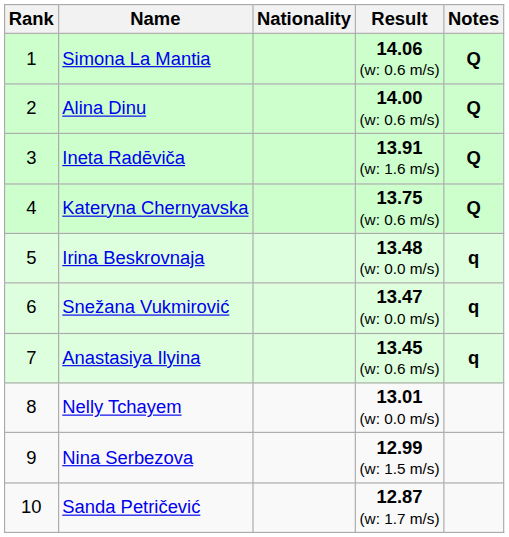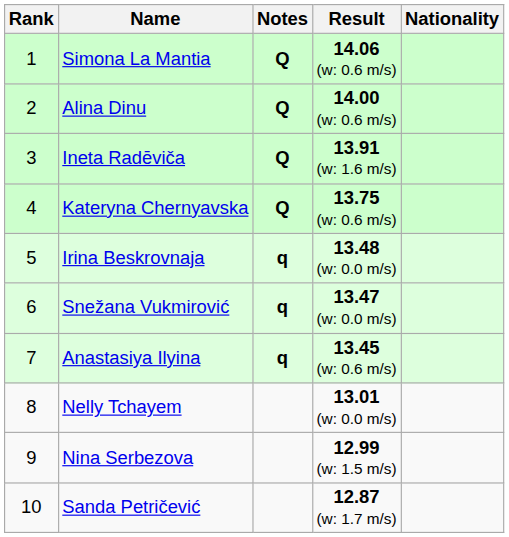 <table class="wikitable sortable" style="text-align:center">
 <tr>
 <th>Rank</th>
 <th>Name</th>
+<th>Notes</th>
+<th>Result</th>
 <th>Nationality</th>
-<th>Result</th>
-<th>Notes</th>
 </tr>
 <tr bgcolor=ccffcc>
 <td>1</td>
 <td align=left><a href='#'>Simona La Mantia</a></td>
+<td><strong>Q</strong></td>
+<td><strong>14.06</strong><br><small>(w: 0.6 m/s)</small></td>
 <td align=left></td>
-<td><strong>14.06</strong><br><small>(w: 0.6 m/s)</small></td>
-<td><strong>Q</strong></td>
 </tr>
 <tr bgcolor=ccffcc>
 <td>2</td>
 <td align=left><a href='#'>Alina Dinu</a></td>
+<td><strong>Q</strong></td>
+<td><strong>14.00</strong><br><small>(w: 0.6 m/s)</small></td>
 <td align=left></td>
-<td><strong>14.00</strong><br><small>(w: 0.6 m/s)</small></td>
-<td><strong>Q</strong></td>
 </tr>
 <tr bgcolor=ccffcc>
 <td>3</td>
 <td align=left><a href='#'>Ineta Radēviča</a></td>
+<td><strong>Q</strong></td>
+<td><strong>13.91</strong><br><small>(w: 1.6 m/s)</small></td>
 <td align=left></td>
-<td><strong>13.91</strong><br><small>(w: 1.6 m/s)</small></td>
-<td><strong>Q</strong></td>
 </tr>
 <tr bgcolor=ccffcc>
 <td>4</td>
 <td align=left><a href='#'>Kateryna Chernyavska</a></td>
+<td><strong>Q</strong></td>
+<td><strong>13.75</strong><br><small>(w: 0.6 m/s)</small></td>
 <td align=left></td>
-<td><strong>13.75</strong><br><small>(w: 0.6 m/s)</small></td>
-<td><strong>Q</strong></td>
 </tr>
 <tr bgcolor=ddffdd>
 <td>5</td>
 <td align=left><a href='#'>Irina Beskrovnaja</a></td>
+<td><strong>q</strong></td>
+<td><strong>13.48</strong><br><small>(w: 0.0 m/s)</small></td>
 <td align=left></td>
-<td><strong>13.48</strong><br><small>(w: 0.0 m/s)</small></td>
-<td><strong>q</strong></td>
 </tr>
 <tr bgcolor=ddffdd>
 <td>6</td>
 <td align=left><a href='#'>Snežana Vukmirović</a></td>
+<td><strong>q</strong></td>
+<td><strong>13.47</strong><br><small>(w: 0.0 m/s)</small></td>
 <td align=left></td>
-<td><strong>13.47</strong><br><small>(w: 0.0 m/s)</small></td>
-<td><strong>q</strong></td>
 </tr>
 <tr bgcolor=ddffdd>
 <td>7</td>
 <td align=left><a href='#'>Anastasiya Ilyina</a></td>
+<td><strong>q</strong></td>
+<td><strong>13.45</strong><br><small>(w: 0.6 m/s)</small></td>
 <td align=left></td>
-<td><strong>13.45</strong><br><small>(w: 0.6 m/s)</small></td>
-<td><strong>q</strong></td>
 </tr>
 <tr>
 <td>8</td>
 <td align=left><a href='#'>Nelly Tchayem</a></td>
+<td></td>
+<td><strong>13.01</strong><br><small>(w: 0.0 m/s)</small></td>
 <td align=left></td>
-<td><strong>13.01</strong><br><small>(w: 0.0 m/s)</small></td>
-<td></td>
 </tr>
 <tr>
 <td>9</td>
 <td align=left><a href='#'>Nina Serbezova</a></td>
+<td></td>
+<td><strong>12.99</strong><br><small>(w: 1.5 m/s)</small></td>
 <td align=left></td>
-<td><strong>12.99</strong><br><small>(w: 1.5 m/s)</small></td>
-<td></td>
 </tr>
 <tr>
 <td>10</td>
 <td align=left><a href='#'>Sanda Petričević</a></td>
+<td></td>
+<td><strong>12.87</strong><br><small>(w: 1.7 m/s)</small></td>
 <td align=left></td>
-<td><strong>12.87</strong><br><small>(w: 1.7 m/s)</small></td>
-<td></td>
 </tr>
 </table>
